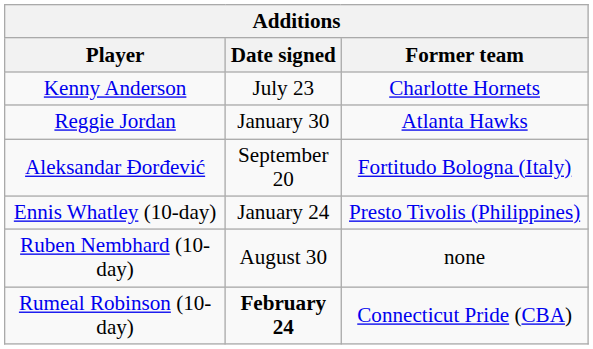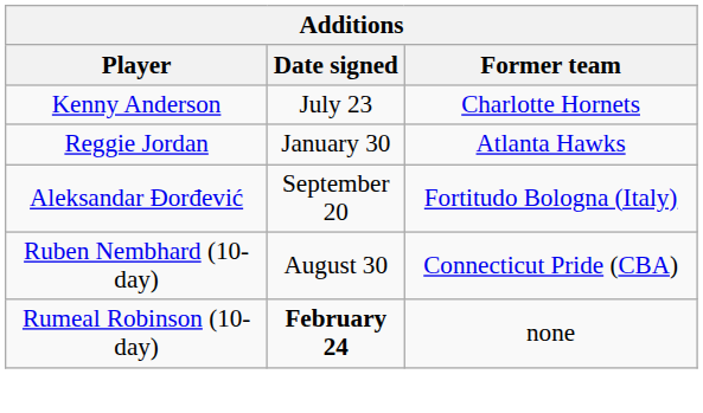 <table class="wikitable" style="text-align:center">
 <tr>
 <th colspan=3>Additions</th>
 </tr>
 <tr>
 <th style="width:160px">Player</th>
 <th style="width:80px">Date signed</th>
 <th style="width:180px">Former team</th>
 </tr>
 <tr>
 <td><a href='#'>Kenny Anderson</a></td>
 <td>July 23</td>
 <td><a href='#'>Charlotte Hornets</a></td>
 </tr>
 <tr>
 <td><a href='#'>Reggie Jordan</a></td>
 <td>January 30</td>
 <td><a href='#'>Atlanta Hawks</a></td>
 </tr>
 <tr>
 <td><a href='#'>Aleksandar Đorđević</a></td>
 <td>September 20</td>
 <td><a href='#'>Fortitudo Bologna (Italy)</a></td>
 </tr>
 <tr>
-<td><a href='#'>Ennis Whatley</a> (10-day)</td>
-<td>January 24</td>
-<td><a href='#'>Presto Tivolis (Philippines)</a></td>
-</tr>
-<tr>
 <td><a href='#'>Ruben Nembhard</a> (10-day)</td>
 <td>August 30</td>
-<td>none</td>
+<td><a href='#'>Connecticut Pride</a> (<a href='#'>CBA</a>)</td>
 </tr>
 <tr>
 <td><a href='#'>Rumeal Robinson</a> (10-day)</td>
 <td><strong>February 24</strong></td>
-<td><a href='#'>Connecticut Pride</a> (<a href='#'>CBA</a>)</td>
+<td>none</td>
 </tr>
 </table>
